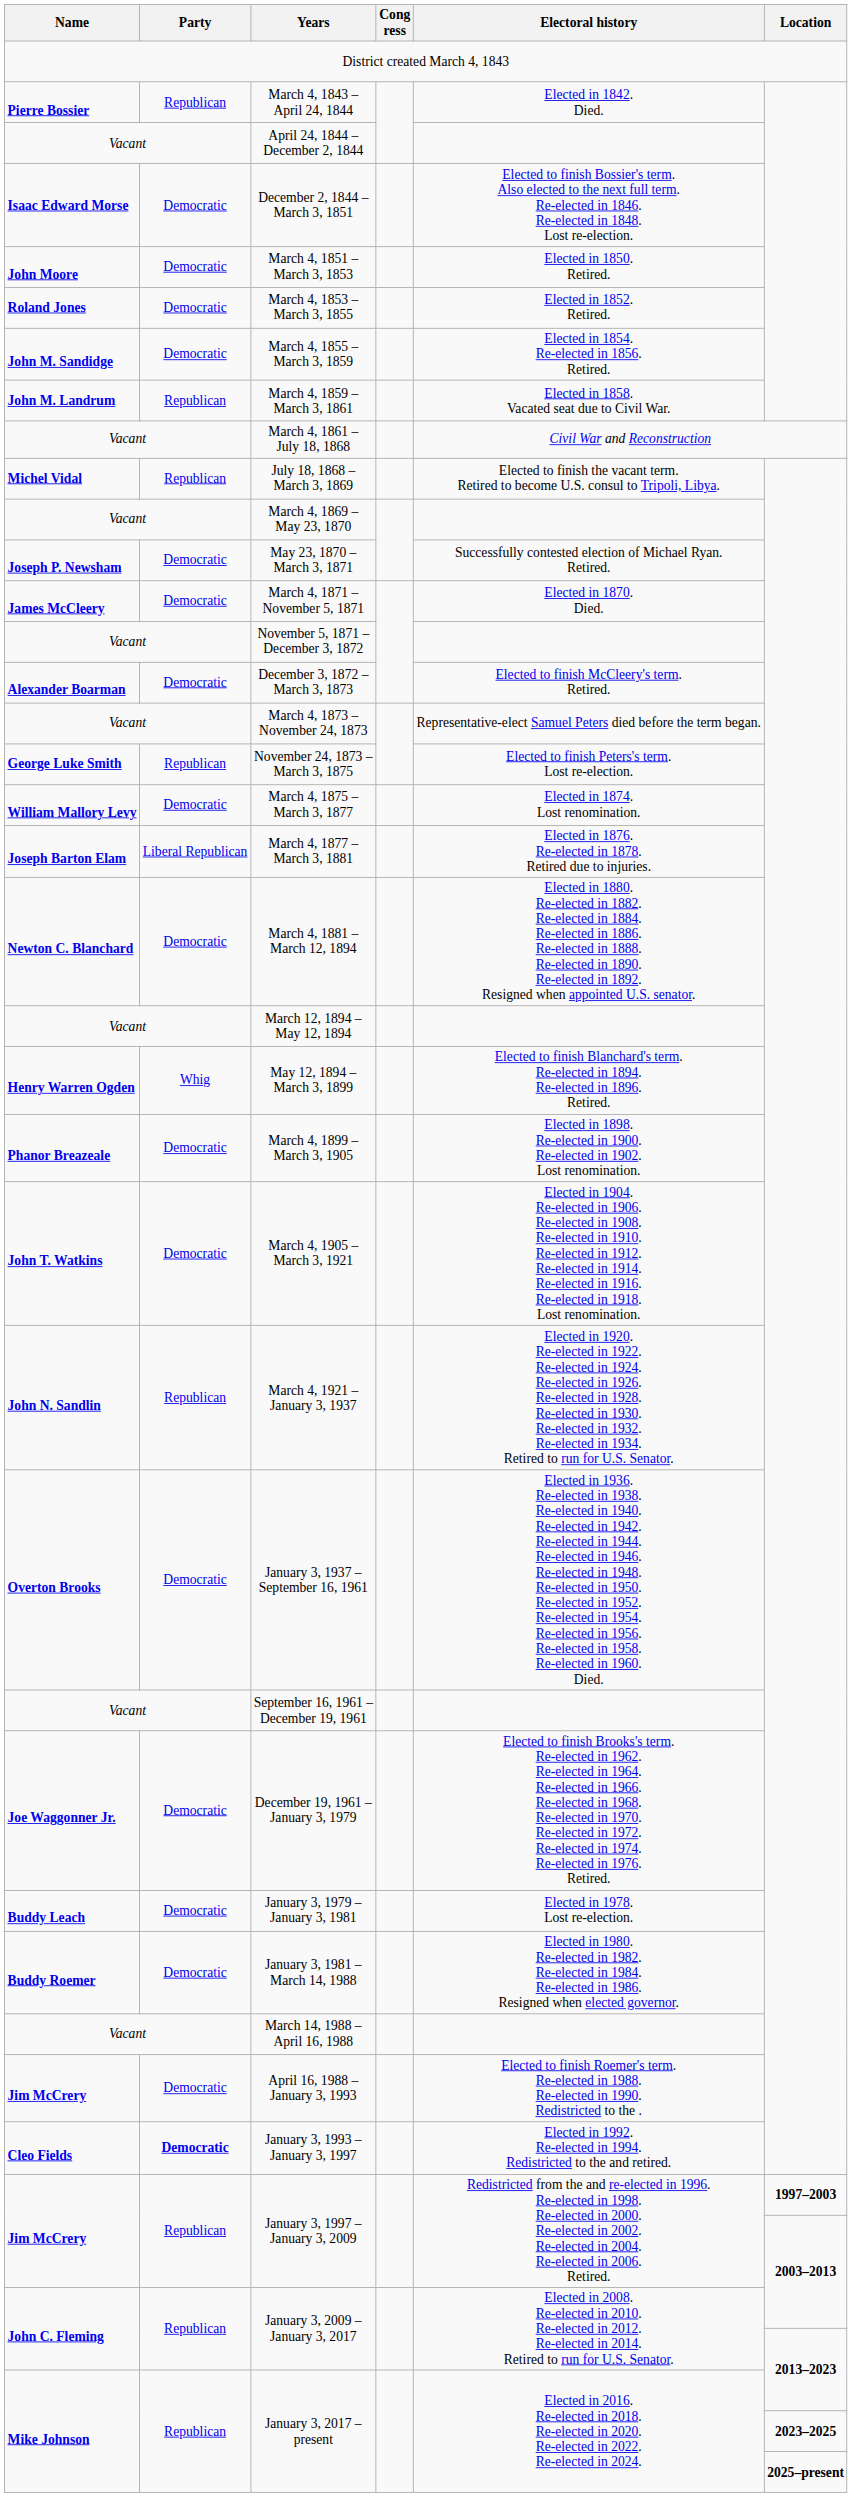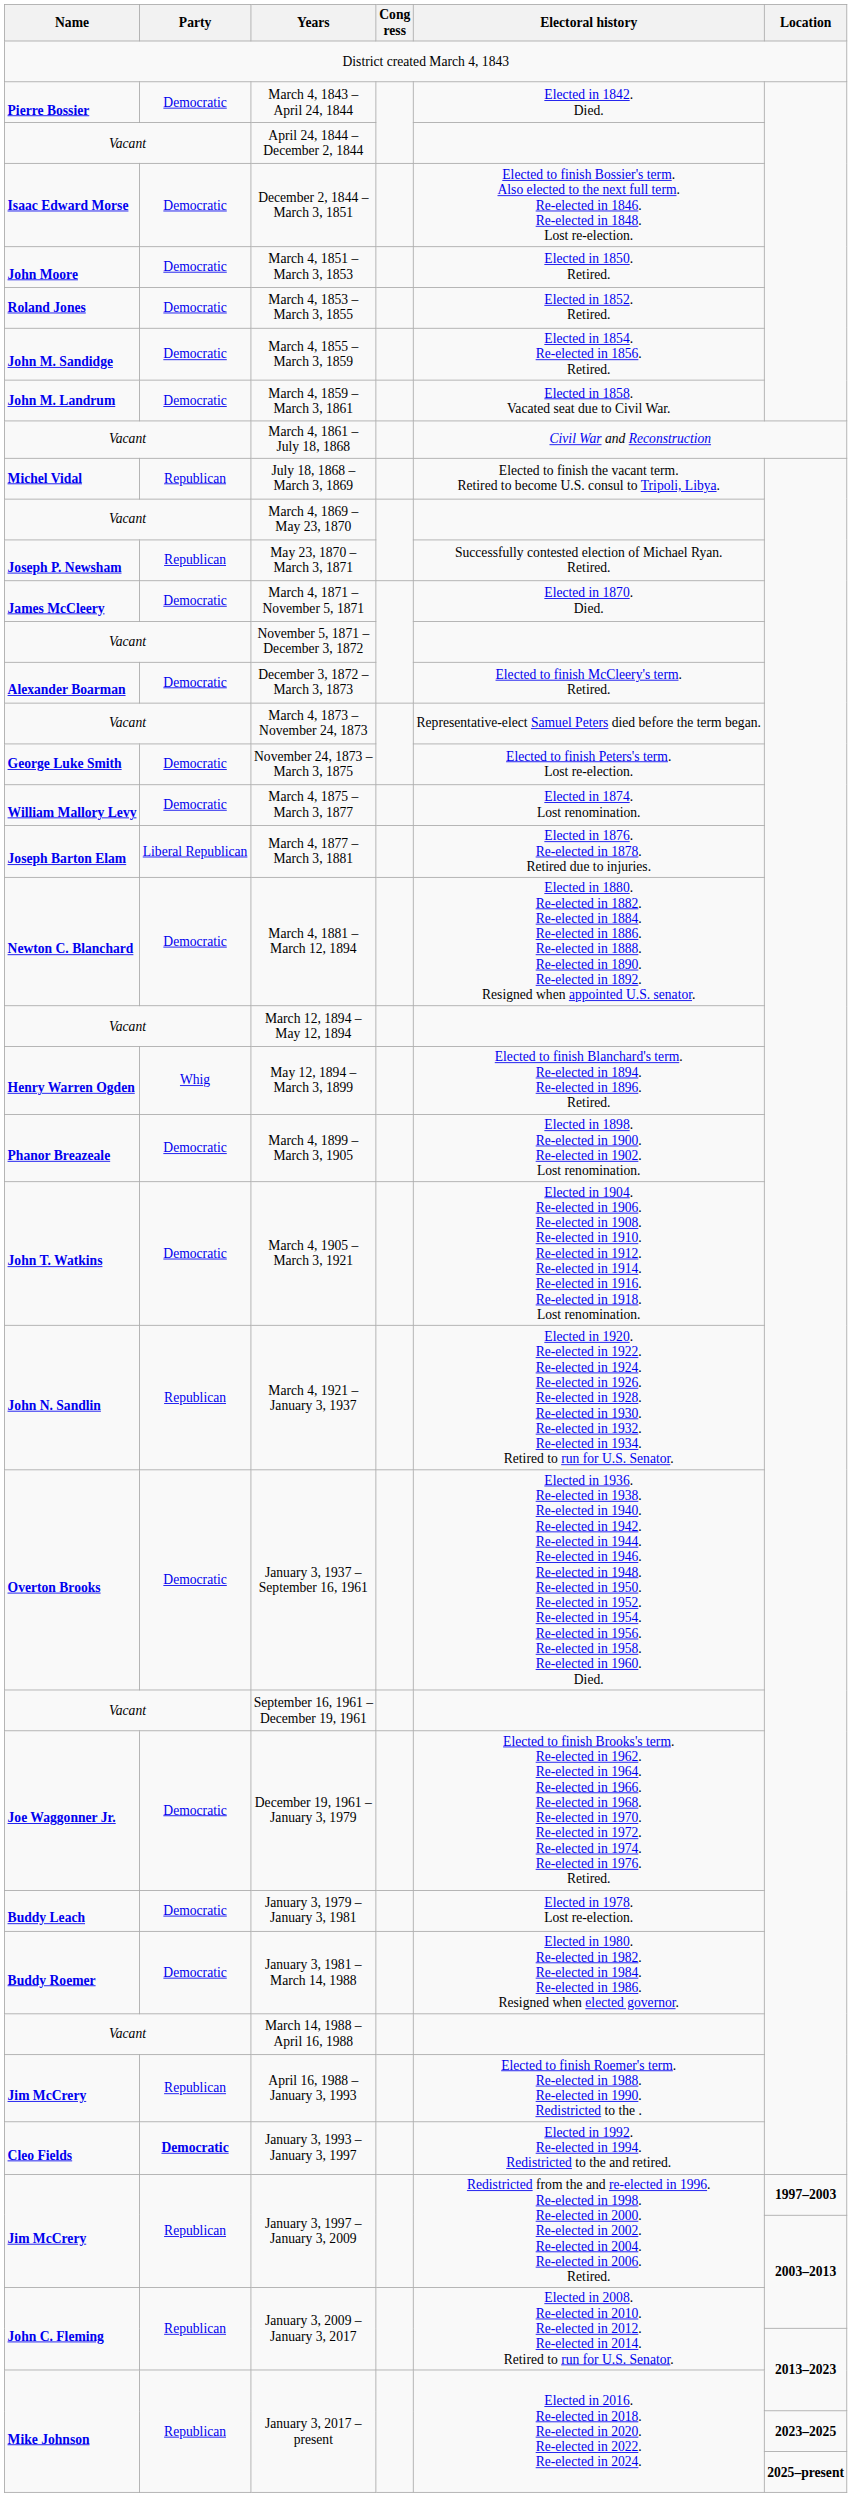 <table class=wikitable style="text-align:center">
 <tr>
 <th>Name</th>
 <th>Party</th>
 <th>Years</th>
 <th>Cong<br>ress</th>
 <th>Electoral history</th>
 <th>Location</th>
 </tr>
 <tr style="height:3em">
 <td colspan="6">District created March 4, 1843</td>
 </tr>
 <tr style="height:3em">
 <td align=left><br> <strong><a href='#'>Pierre Bossier</a></strong><br></td>
-<td><a href='#'>Republican</a></td>
+<td><a href='#'>Democratic</a></td>
 <td nowrap>March 4, 1843 –<br>April 24, 1844</td>
 <td rowspan=2></td>
 <td><a href='#'>Elected in 1842</a>.<br>Died.</td>
 <td rowspan=7></td>
 </tr>
 <tr style="height:3em">
 <td colspan="2"><em>Vacant</em></td>
 <td nowrap>April 24, 1844 –<br>December 2, 1844</td>
 <td></td>
 </tr>
 <tr style="height:3em">
 <td align=left><strong><a href='#'>Isaac Edward Morse</a></strong><br></td>
 <td><a href='#'>Democratic</a></td>
 <td nowrap>December 2, 1844 –<br>March 3, 1851</td>
 <td></td>
 <td><a href='#'>Elected to finish Bossier's term</a>.<br><a href='#'>Also elected to the next full term</a>.<br><a href='#'>Re-elected in 1846</a>.<br><a href='#'>Re-elected in 1848</a>.<br>Lost re-election.</td>
 </tr>
 <tr style="height:3em">
 <td align=left><br><strong><a href='#'>John Moore</a></strong><br></td>
 <td><a href='#'>Democratic</a></td>
 <td nowrap>March 4, 1851 –<br>March 3, 1853</td>
 <td></td>
 <td><a href='#'>Elected in 1850</a>.<br>Retired.</td>
 </tr>
 <tr style="height:3em">
 <td align=left><strong><a href='#'>Roland Jones</a></strong><br></td>
 <td><a href='#'>Democratic</a></td>
 <td nowrap>March 4, 1853 –<br>March 3, 1855</td>
 <td></td>
 <td><a href='#'>Elected in 1852</a>.<br>Retired.</td>
 </tr>
 <tr style="height:3em">
 <td align=left><br><strong><a href='#'>John M. Sandidge</a></strong><br></td>
 <td><a href='#'>Democratic</a></td>
 <td nowrap>March 4, 1855 –<br>March 3, 1859</td>
 <td></td>
 <td><a href='#'>Elected in 1854</a>.<br><a href='#'>Re-elected in 1856</a>.<br>Retired.</td>
 </tr>
 <tr style="height:3em">
 <td align=left><strong><a href='#'>John M. Landrum</a></strong><br></td>
-<td><a href='#'>Republican</a></td>
+<td><a href='#'>Democratic</a></td>
 <td nowrap>March 4, 1859 –<br>March 3, 1861</td>
 <td></td>
 <td><a href='#'>Elected in 1858</a>.<br>Vacated seat due to Civil War.</td>
 </tr>
 <tr align=center>
 <td colspan="2"><em>Vacant</em></td>
 <td nowrap>March 4, 1861 –<br>July 18, 1868</td>
 <td></td>
 <td colspan=2><em><a href='#'>Civil War</a> and <a href='#'>Reconstruction</a></em></td>
 </tr>
 <tr style="height:3em">
 <td align=left><strong><a href='#'>Michel Vidal</a></strong><br></td>
 <td><a href='#'>Republican</a></td>
 <td nowrap>July 18, 1868 –<br>March 3, 1869</td>
 <td></td>
 <td>Elected to finish the vacant term.<br>Retired to become U.S. consul to <a href='#'>Tripoli, Libya</a>.</td>
 <td rowspan=24></td>
 </tr>
 <tr style="height:3em">
 <td colspan="2"><em>Vacant</em></td>
 <td nowrap>March 4, 1869 –<br>May 23, 1870</td>
 <td rowspan=2></td>
 <td></td>
 </tr>
 <tr style="height:3em">
 <td align=left><br><strong><a href='#'>Joseph P. Newsham</a></strong><br></td>
-<td><a href='#'>Democratic</a></td>
+<td><a href='#'>Republican</a></td>
 <td nowrap>May 23, 1870 –<br>March 3, 1871</td>
 <td>Successfully contested election of Michael Ryan.<br>Retired.</td>
 </tr>
 <tr style="height:3em">
 <td align=left><br><strong><a href='#'>James McCleery</a></strong><br></td>
 <td><a href='#'>Democratic</a></td>
 <td nowrap>March 4, 1871 –<br>November 5, 1871</td>
 <td rowspan=3></td>
 <td><a href='#'>Elected in 1870</a>.<br>Died.</td>
 </tr>
 <tr style="height:3em">
 <td colspan="2"><em>Vacant</em></td>
 <td nowrap>November 5, 1871 –<br>December 3, 1872</td>
 <td></td>
 </tr>
 <tr style="height:3em">
 <td align=left><br><strong><a href='#'>Alexander Boarman</a></strong><br></td>
 <td><a href='#'>Democratic</a></td>
 <td nowrap>December 3, 1872 –<br>March 3, 1873</td>
 <td><a href='#'>Elected to finish McCleery's term</a>.<br>Retired.</td>
 </tr>
 <tr style="height:3em">
 <td colspan="2"><em>Vacant</em></td>
 <td nowrap>March 4, 1873 –<br>November 24, 1873</td>
 <td rowspan=2></td>
 <td>Representative-elect <a href='#'>Samuel Peters</a> died before the term began.</td>
 </tr>
 <tr style="height:3em">
 <td align=left><strong><a href='#'>George Luke Smith</a></strong><br></td>
-<td><a href='#'>Republican</a></td>
+<td><a href='#'>Democratic</a></td>
 <td nowrap>November 24, 1873 –<br>March 3, 1875</td>
 <td><a href='#'>Elected to finish Peters's term</a>.<br>Lost re-election.</td>
 </tr>
 <tr style="height:3em">
 <td align=left><br><strong><a href='#'>William Mallory Levy</a></strong><br></td>
 <td><a href='#'>Democratic</a></td>
 <td nowrap>March 4, 1875 –<br>March 3, 1877</td>
 <td></td>
 <td><a href='#'>Elected in 1874</a>.<br>Lost renomination.</td>
 </tr>
 <tr style="height:3em">
 <td align=left><br><strong><a href='#'>Joseph Barton Elam</a></strong><br></td>
 <td><a href='#'>Liberal Republican</a></td>
 <td nowrap>March 4, 1877 –<br>March 3, 1881</td>
 <td></td>
 <td><a href='#'>Elected in 1876</a>.<br><a href='#'>Re-elected in 1878</a>.<br>Retired due to injuries.</td>
 </tr>
 <tr style="height:3em">
 <td align=left><br><strong><a href='#'>Newton C. Blanchard</a></strong><br></td>
 <td><a href='#'>Democratic</a></td>
 <td nowrap>March 4, 1881 –<br>March 12, 1894</td>
 <td></td>
 <td><a href='#'>Elected in 1880</a>.<br><a href='#'>Re-elected in 1882</a>.<br><a href='#'>Re-elected in 1884</a>.<br><a href='#'>Re-elected in 1886</a>.<br><a href='#'>Re-elected in 1888</a>.<br><a href='#'>Re-elected in 1890</a>.<br><a href='#'>Re-elected in 1892</a>.<br>Resigned when <a href='#'>appointed U.S. senator</a>.</td>
 </tr>
 <tr style="height:3em">
 <td colspan="2"><em>Vacant</em></td>
 <td nowrap>March 12, 1894 –<br>May 12, 1894</td>
 <td></td>
 <td></td>
 </tr>
 <tr style="height:3em">
 <td align=left><br><strong><a href='#'>Henry Warren Ogden</a></strong><br></td>
 <td><a href='#'>Whig</a></td>
 <td nowrap>May 12, 1894 –<br>March 3, 1899</td>
 <td></td>
 <td><a href='#'>Elected to finish Blanchard's term</a>.<br><a href='#'>Re-elected in 1894</a>.<br><a href='#'>Re-elected in 1896</a>.<br>Retired.</td>
 </tr>
 <tr style="height:3em">
 <td align=left><br><strong><a href='#'>Phanor Breazeale</a></strong><br></td>
 <td><a href='#'>Democratic</a></td>
 <td nowrap>March 4, 1899 –<br>March 3, 1905</td>
 <td></td>
 <td><a href='#'>Elected in 1898</a>.<br><a href='#'>Re-elected in 1900</a>.<br><a href='#'>Re-elected in 1902</a>.<br>Lost renomination.</td>
 </tr>
 <tr style="height:3em">
 <td align=left><br><strong><a href='#'>John T. Watkins</a></strong><br></td>
 <td><a href='#'>Democratic</a></td>
 <td nowrap>March 4, 1905 –<br>March 3, 1921</td>
 <td></td>
 <td><a href='#'>Elected in 1904</a>.<br><a href='#'>Re-elected in 1906</a>.<br><a href='#'>Re-elected in 1908</a>.<br><a href='#'>Re-elected in 1910</a>.<br><a href='#'>Re-elected in 1912</a>.<br><a href='#'>Re-elected in 1914</a>.<br><a href='#'>Re-elected in 1916</a>.<br><a href='#'>Re-elected in 1918</a>.<br>Lost renomination.</td>
 </tr>
 <tr style="height:3em">
 <td align=left><br><strong><a href='#'>John N. Sandlin</a></strong><br></td>
 <td><a href='#'>Republican</a></td>
 <td nowrap>March 4, 1921 –<br>January 3, 1937</td>
 <td></td>
 <td><a href='#'>Elected in 1920</a>.<br><a href='#'>Re-elected in 1922</a>.<br><a href='#'>Re-elected in 1924</a>.<br><a href='#'>Re-elected in 1926</a>.<br><a href='#'>Re-elected in 1928</a>.<br><a href='#'>Re-elected in 1930</a>.<br><a href='#'>Re-elected in 1932</a>.<br><a href='#'>Re-elected in 1934</a>.<br>Retired to <a href='#'>run for U.S. Senator</a>.</td>
 </tr>
 <tr style="height:3em">
 <td align=left><br><strong><a href='#'>Overton Brooks</a></strong><br></td>
 <td><a href='#'>Democratic</a></td>
 <td nowrap>January 3, 1937 –<br>September 16, 1961</td>
 <td></td>
 <td><a href='#'>Elected in 1936</a>.<br><a href='#'>Re-elected in 1938</a>.<br><a href='#'>Re-elected in 1940</a>.<br><a href='#'>Re-elected in 1942</a>.<br><a href='#'>Re-elected in 1944</a>.<br><a href='#'>Re-elected in 1946</a>.<br><a href='#'>Re-elected in 1948</a>.<br><a href='#'>Re-elected in 1950</a>.<br><a href='#'>Re-elected in 1952</a>.<br><a href='#'>Re-elected in 1954</a>.<br><a href='#'>Re-elected in 1956</a>.<br><a href='#'>Re-elected in 1958</a>.<br><a href='#'>Re-elected in 1960</a>.<br>Died.</td>
 </tr>
 <tr style="height:3em">
 <td colspan="2"><em>Vacant</em></td>
 <td nowrap>September 16, 1961 –<br>December 19, 1961</td>
 <td></td>
 <td></td>
 </tr>
 <tr style="height:3em">
 <td align=left><br><strong><a href='#'>Joe Waggonner Jr.</a></strong><br></td>
 <td><a href='#'>Democratic</a></td>
 <td nowrap>December 19, 1961 –<br>January 3, 1979</td>
 <td></td>
 <td><a href='#'>Elected to finish Brooks's term</a>.<br><a href='#'>Re-elected in 1962</a>.<br><a href='#'>Re-elected in 1964</a>.<br><a href='#'>Re-elected in 1966</a>.<br><a href='#'>Re-elected in 1968</a>.<br><a href='#'>Re-elected in 1970</a>.<br><a href='#'>Re-elected in 1972</a>.<br><a href='#'>Re-elected in 1974</a>.<br><a href='#'>Re-elected in 1976</a>.<br>Retired.</td>
 </tr>
 <tr style="height:3em">
 <td align=left><br><strong><a href='#'>Buddy Leach</a></strong><br></td>
 <td><a href='#'>Democratic</a></td>
 <td nowrap>January 3, 1979 –<br>January 3, 1981</td>
 <td></td>
 <td><a href='#'>Elected in 1978</a>.<br>Lost re-election.</td>
 </tr>
 <tr style="height:3em">
 <td align=left><br><strong><a href='#'>Buddy Roemer</a></strong><br></td>
 <td><a href='#'>Democratic</a></td>
 <td nowrap>January 3, 1981 –<br>March 14, 1988</td>
 <td></td>
 <td><a href='#'>Elected in 1980</a>.<br><a href='#'>Re-elected in 1982</a>.<br><a href='#'>Re-elected in 1984</a>.<br><a href='#'>Re-elected in 1986</a>.<br>Resigned when <a href='#'>elected governor</a>.</td>
 </tr>
 <tr style="height:3em">
 <td colspan="2"><em>Vacant</em></td>
 <td nowrap>March 14, 1988 –<br>April 16, 1988</td>
 <td></td>
 <td></td>
 </tr>
 <tr style="height:3em">
 <td align=left><br><strong><a href='#'>Jim McCrery</a></strong><br></td>
-<td><a href='#'>Democratic</a></td>
+<td><a href='#'>Republican</a></td>
 <td nowrap>April 16, 1988 –<br>January 3, 1993</td>
 <td></td>
 <td><a href='#'>Elected to finish Roemer's term</a>.<br><a href='#'>Re-elected in 1988</a>.<br><a href='#'>Re-elected in 1990</a>.<br><a href='#'>Redistricted</a> to the .</td>
 </tr>
 <tr style="height:3em">
 <td align=left><br><strong><a href='#'>Cleo Fields</a></strong><br></td>
 <td><strong><a href='#'>Democratic</a></strong></td>
 <td nowrap>January 3, 1993 –<br>January 3, 1997</td>
 <td></td>
 <td><a href='#'>Elected in 1992</a>.<br><a href='#'>Re-elected in 1994</a>.<br><a href='#'>Redistricted</a> to the  and retired.</td>
 </tr>
 <tr style="height:3em">
 <td rowspan=2 align=left><br><strong><a href='#'>Jim McCrery</a></strong><br></td>
 <td rowspan=2 ><a href='#'>Republican</a></td>
 <td rowspan=2 nowrap>January 3, 1997 –<br>January 3, 2009</td>
 <td rowspan=2></td>
 <td rowspan=2><a href='#'>Redistricted</a> from the  and <a href='#'>re-elected in 1996</a>.<br><a href='#'>Re-elected in 1998</a>.<br><a href='#'>Re-elected in 2000</a>.<br><a href='#'>Re-elected in 2002</a>.<br><a href='#'>Re-elected in 2004</a>.<br><a href='#'>Re-elected in 2006</a>.<br>Retired.</td>
 <td><strong>1997–2003</strong><br></td>
 </tr>
 <tr style="height:3em">
 <td rowspan=2><strong>2003–2013</strong><br></td>
 </tr>
 <tr style="height:3em">
 <td rowspan=2 align=left><br><strong><a href='#'>John C. Fleming</a></strong><br></td>
 <td rowspan=2 ><a href='#'>Republican</a></td>
 <td rowspan=2 nowrap>January 3, 2009 –<br>January 3, 2017</td>
 <td rowspan=2></td>
 <td rowspan=2><a href='#'>Elected in 2008</a>.<br><a href='#'>Re-elected in 2010</a>.<br><a href='#'>Re-elected in 2012</a>.<br><a href='#'>Re-elected in 2014</a>.<br>Retired to <a href='#'>run for U.S. Senator</a>.</td>
 </tr>
 <tr style="height:3em">
 <td rowspan=2><strong>2013–2023</strong><br></td>
 </tr>
 <tr style="height:3em">
 <td rowspan=3 align=left><br><strong><a href='#'>Mike Johnson</a></strong><br></td>
 <td rowspan=3 ><a href='#'>Republican</a></td>
 <td rowspan=3 nowrap>January 3, 2017 –<br>present</td>
 <td rowspan=3></td>
 <td rowspan=3><a href='#'>Elected in 2016</a>.<br><a href='#'>Re-elected in 2018</a>.<br><a href='#'>Re-elected in 2020</a>.<br><a href='#'>Re-elected in 2022</a>.<br><a href='#'>Re-elected in 2024</a>.</td>
 </tr>
 <tr style="height:3em">
 <td><strong>2023–2025</strong><br></td>
 </tr>
 <tr style="height:3em">
 <td><strong>2025–present</strong><br></td>
 </tr>
 </table>
